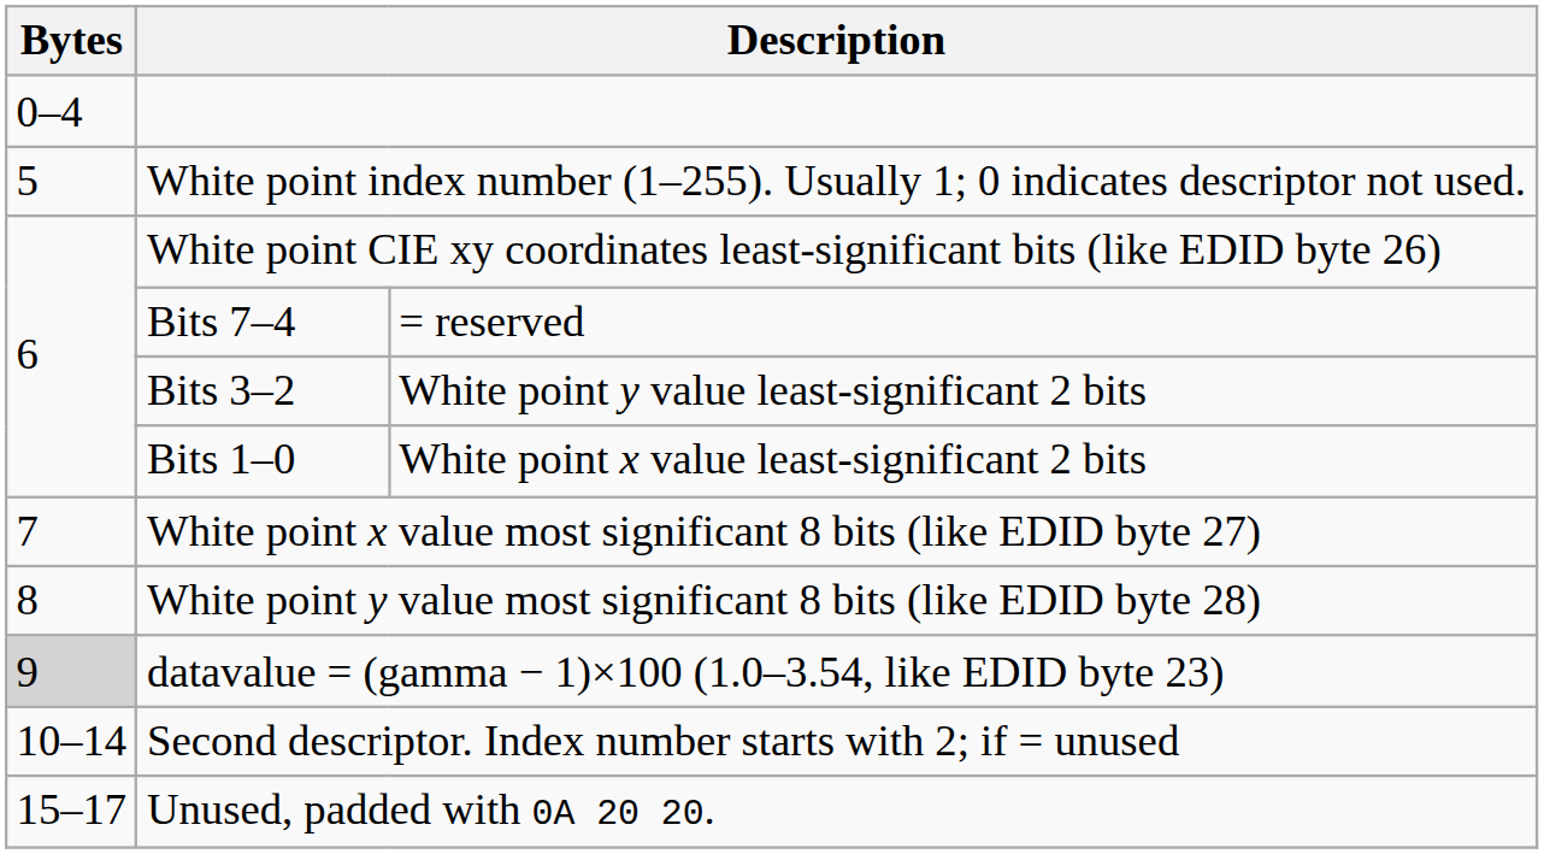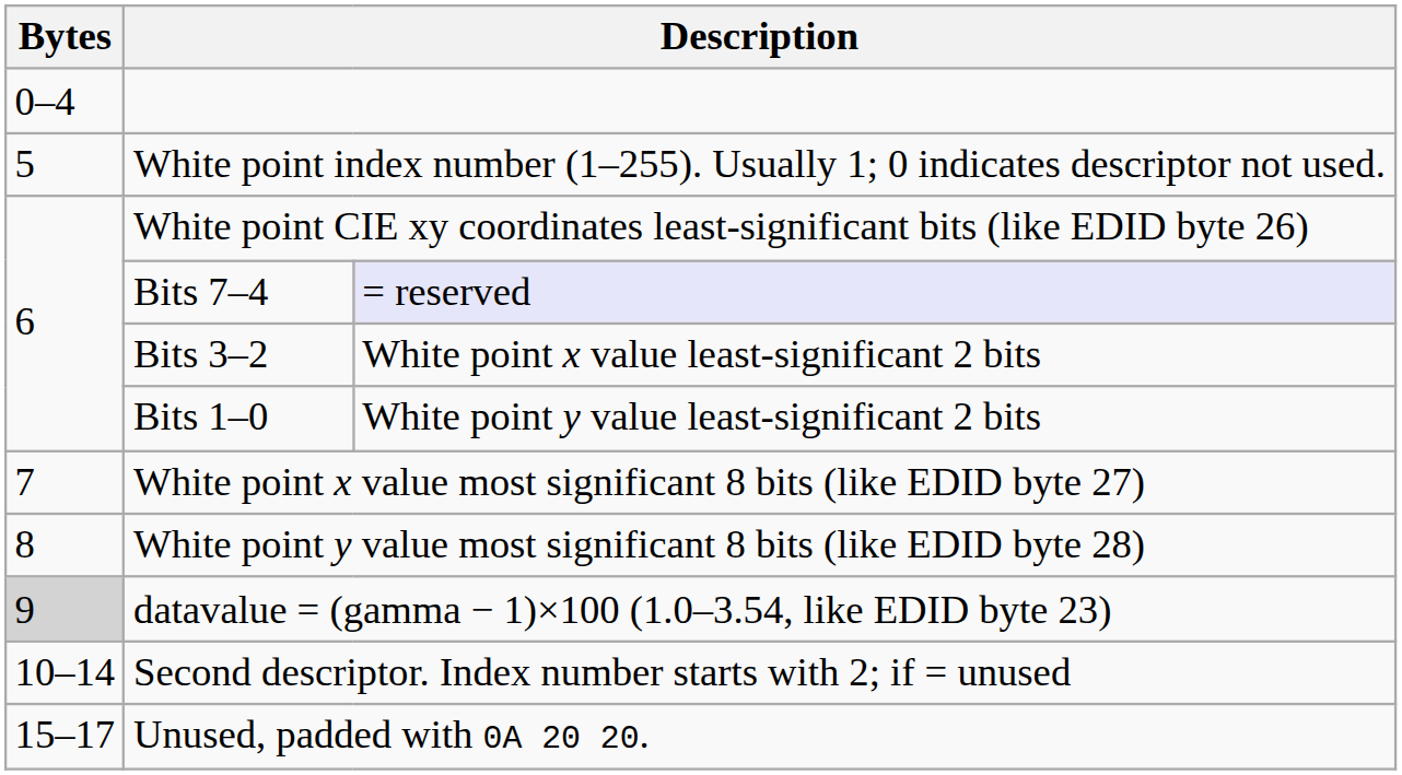 <table class=wikitable>
 <tr>
 <th>Bytes</th>
 <th colspan=2>Description</th>
 </tr>
 <tr>
 <td>0–4</td>
 <td colspan=2>  </td>
 </tr>
 <tr>
 <td>5</td>
 <td colspan=2>White point index number (1–255). Usually 1; 0 indicates descriptor not used.</td>
 </tr>
 <tr>
 <td rowspan=4>6</td>
 <td colspan=2>White point CIE xy coordinates least-significant bits (like EDID byte 26)</td>
 </tr>
 <tr>
 <td>Bits 7–4</td>
-<td> = reserved</td>
+<td style="background: lavender;"> = reserved</td>
 </tr>
 <tr>
 <td>Bits 3–2</td>
-<td>White point <em>y</em> value least-significant 2 bits</td>
+<td>White point <em>x</em> value least-significant 2 bits</td>
 </tr>
 <tr>
 <td>Bits 1–0</td>
-<td>White point <em>x</em> value least-significant 2 bits</td>
+<td>White point <em>y</em> value least-significant 2 bits</td>
 </tr>
 <tr>
 <td>7</td>
 <td colspan=2>White point <em>x</em> value most significant 8 bits (like EDID byte 27)</td>
 </tr>
 <tr>
 <td>8</td>
 <td colspan=2>White point <em>y</em> value most significant 8 bits (like EDID byte 28)</td>
 </tr>
 <tr>
 <td style="background: lightgrey;">9</td>
 <td colspan=2>datavalue = (gamma − 1)×100 (1.0–3.54, like EDID byte 23)</td>
 </tr>
 <tr>
 <td>10–14</td>
 <td colspan=2>Second descriptor. Index number starts with 2; if  = unused</td>
 </tr>
 <tr>
 <td>15–17</td>
 <td colspan=2>Unused, padded with <code>0A 20 20</code>.</td>
 </tr>
 </table>
